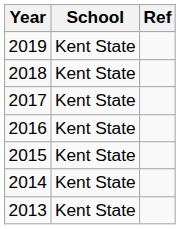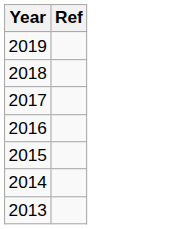 <table class="wikitable" style="text-align:center" cellpadding=2 cellspacing=2>
 <tr>
 <th>Year</th>
-<th>School</th>
 <th>Ref</th>
 </tr>
 <tr>
 <td>2019</td>
-<td>Kent State</td>
 <td></td>
 </tr>
 <tr>
 <td>2018</td>
-<td>Kent State</td>
 <td></td>
 </tr>
 <tr>
 <td>2017</td>
-<td>Kent State</td>
 <td></td>
 </tr>
 <tr>
 <td>2016</td>
-<td>Kent State</td>
 <td></td>
 </tr>
 <tr>
 <td>2015</td>
-<td>Kent State</td>
 <td></td>
 </tr>
 <tr>
 <td>2014</td>
-<td>Kent State</td>
 <td></td>
 </tr>
 <tr>
 <td>2013</td>
-<td>Kent State</td>
 <td></td>
 </tr>
 </table>
